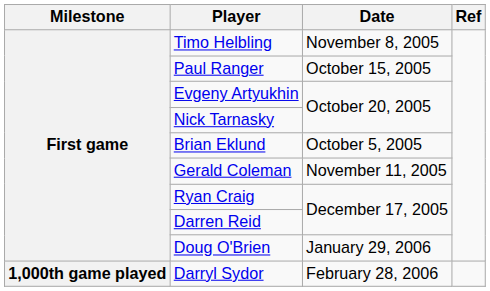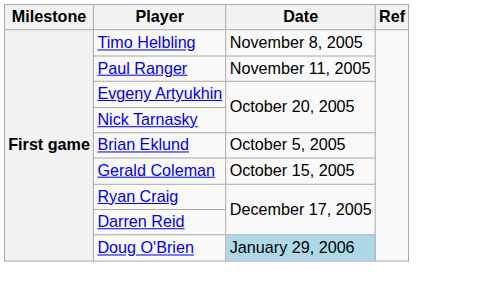 <table class="wikitable">
 <tr>
 <th scope="col">Milestone</th>
 <th scope="col">Player</th>
 <th scope="col">Date</th>
 <th scope="col">Ref</th>
 </tr>
 <tr>
 <th rowspan=9>First game</th>
 <td><a href='#'>Timo Helbling</a></td>
 <td>November 8, 2005</td>
 <td rowspan=9></td>
 </tr>
 <tr>
 <td><a href='#'>Paul Ranger</a></td>
-<td>October 15, 2005</td>
+<td>November 11, 2005</td>
 </tr>
 <tr>
 <td><a href='#'>Evgeny Artyukhin</a></td>
 <td rowspan=2>October 20, 2005</td>
 </tr>
 <tr>
 <td><a href='#'>Nick Tarnasky</a></td>
 </tr>
 <tr>
 <td><a href='#'>Brian Eklund</a></td>
 <td>October 5, 2005</td>
 </tr>
 <tr>
 <td><a href='#'>Gerald Coleman</a></td>
-<td>November 11, 2005</td>
+<td>October 15, 2005</td>
 </tr>
 <tr>
 <td><a href='#'>Ryan Craig</a></td>
 <td rowspan=2>December 17, 2005</td>
 </tr>
 <tr>
 <td><a href='#'>Darren Reid</a></td>
 </tr>
 <tr>
 <td><a href='#'>Doug O'Brien</a></td>
-<td>January 29, 2006</td>
-</tr>
-<tr>
-<th>1,000th game played</th>
-<td><a href='#'>Darryl Sydor</a></td>
-<td>February 28, 2006</td>
-<td></td>
+<td style="background: lightblue;">January 29, 2006</td>
 </tr>
 </table>
